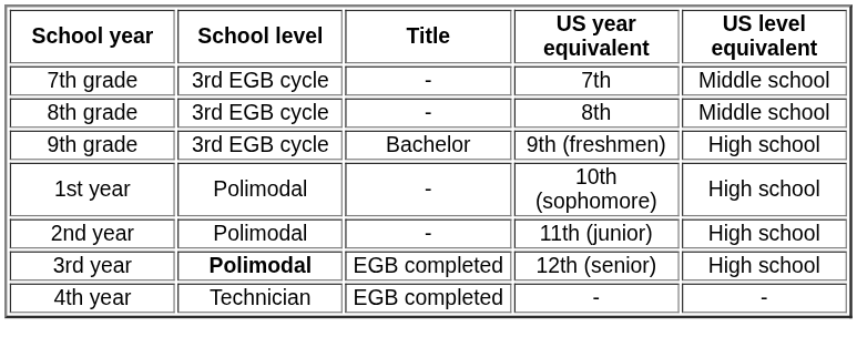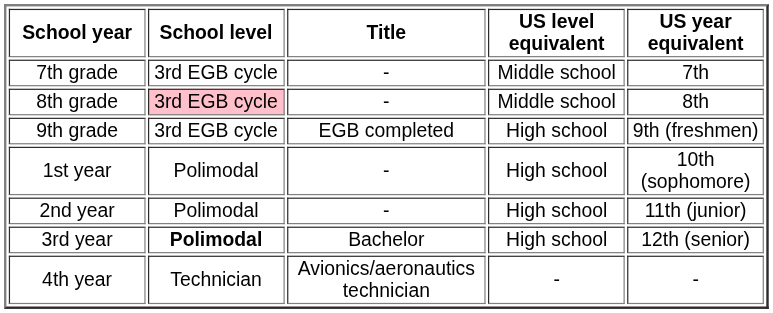 <table width="50%" border="2">
 <tr>
 <th width="16%" align="center">School year</th>
 <th width="16%" align="center">School level</th>
 <th width="16%" align="center">Title</th>
+<th width="16%" align="center">US level equivalent</th>
 <th width="16%" align="center">US year equivalent</th>
-<th width="16%" align="center">US level equivalent</th>
 </tr>
 <tr>
 <td align="center">7th grade</td>
 <td align="center">3rd EGB cycle</td>
 <td align="center">-</td>
+<td align="center">Middle school</td>
 <td align="center">7th</td>
-<td align="center">Middle school</td>
 </tr>
 <tr>
 <td align="center">8th grade</td>
-<td align="center">3rd EGB cycle</td>
+<td align="center" style="background: pink;">3rd EGB cycle</td>
 <td align="center">-</td>
+<td align="center">Middle school</td>
 <td align="center">8th</td>
-<td align="center">Middle school</td>
 </tr>
 <tr>
 <td align="center">9th grade</td>
 <td align="center">3rd EGB cycle</td>
-<td align="center">Bachelor</td>
+<td align="center">EGB completed</td>
+<td align="center">High school</td>
 <td align="center">9th (freshmen)</td>
-<td align="center">High school</td>
 </tr>
 <tr>
 <td align="center">1st year</td>
 <td align="center">Polimodal</td>
 <td align="center">-</td>
+<td align="center">High school</td>
 <td align="center">10th (sophomore)</td>
-<td align="center">High school</td>
 </tr>
 <tr>
 <td align="center">2nd year</td>
 <td align="center">Polimodal</td>
 <td align="center">-</td>
+<td align="center">High school</td>
 <td align="center">11th (junior)</td>
-<td align="center">High school</td>
 </tr>
 <tr>
 <td align="center">3rd year</td>
 <td align="center"><strong>Polimodal</strong></td>
-<td align="center">EGB completed</td>
+<td align="center">Bachelor</td>
+<td align="center">High school</td>
 <td align="center">12th (senior)</td>
-<td align="center">High school</td>
 </tr>
 <tr>
 <td align="center">4th year</td>
 <td align="center">Technician</td>
-<td align="center">EGB completed</td>
+<td align="center">Avionics/aeronautics technician</td>
 <td align="center">-</td>
 <td align="center">-</td>
 </tr>
 </table>
